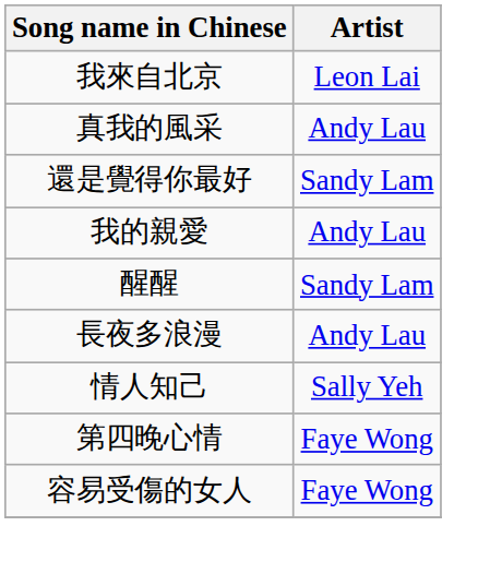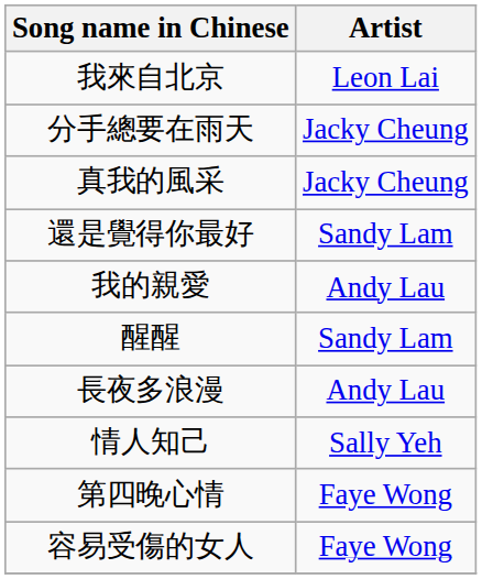 <table class="wikitable" style="text-align: center;">
 <tr>
 <th>Song name in Chinese</th>
 <th>Artist</th>
 </tr>
 <tr>
 <td>我來自北京</td>
 <td><a href='#'>Leon Lai</a></td>
 </tr>
 <tr>
+<td>分手總要在雨天</td>
+<td><a href='#'>Jacky Cheung</a></td>
+</tr>
+<tr>
 <td>真我的風采</td>
-<td><a href='#'>Andy Lau</a></td>
+<td><a href='#'>Jacky Cheung</a></td>
 </tr>
 <tr>
 <td>還是覺得你最好</td>
 <td><a href='#'>Sandy Lam</a></td>
 </tr>
 <tr>
 <td>我的親愛</td>
 <td><a href='#'>Andy Lau</a></td>
 </tr>
 <tr>
 <td>醒醒</td>
 <td><a href='#'>Sandy Lam</a></td>
 </tr>
 <tr>
 <td>長夜多浪漫</td>
 <td><a href='#'>Andy Lau</a></td>
 </tr>
 <tr>
 <td>情人知己</td>
 <td><a href='#'>Sally Yeh</a></td>
 </tr>
 <tr>
 <td>第四晚心情</td>
 <td><a href='#'>Faye Wong</a></td>
 </tr>
 <tr>
 <td>容易受傷的女人</td>
 <td><a href='#'>Faye Wong</a></td>
 </tr>
 <tr>
 </tr>
 </table>
